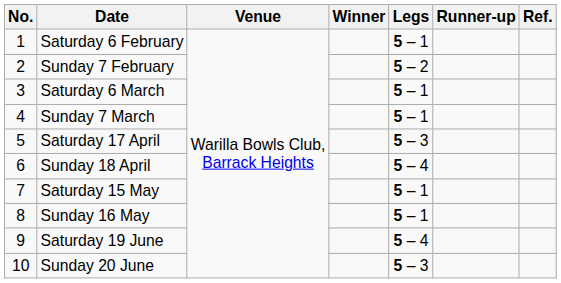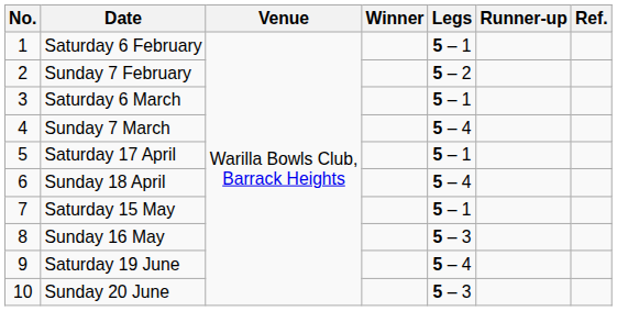 <table class="wikitable">
 <tr>
 <th>No.</th>
 <th>Date</th>
 <th>Venue</th>
 <th>Winner</th>
 <th>Legs</th>
 <th>Runner-up</th>
 <th>Ref.</th>
 </tr>
 <tr>
 <td align=center>1</td>
 <td align=left>Saturday 6 February</td>
 <td align="center" rowspan="10">Warilla Bowls Club,<br>  <a href='#'>Barrack Heights</a></td>
 <td align="right"></td>
 <td align="center"><strong>5</strong> – 1</td>
 <td></td>
 <td align="center"></td>
 </tr>
 <tr>
 <td align=center>2</td>
 <td align=left>Sunday 7 February</td>
 <td align="right"></td>
 <td align="center"><strong>5</strong> – 2</td>
 <td></td>
 <td align="center"></td>
 </tr>
 <tr>
 <td align=center>3</td>
 <td align=left>Saturday 6 March</td>
 <td align="right"></td>
 <td align="center"><strong>5</strong> – 1</td>
 <td></td>
 <td align="center"></td>
 </tr>
 <tr>
 <td align=center>4</td>
 <td align=left>Sunday 7 March</td>
 <td align="right"></td>
-<td align="center"><strong>5</strong> – 1</td>
+<td align="center"><strong>5</strong> – 4</td>
 <td></td>
 <td align="center"></td>
 </tr>
 <tr>
 <td align=center>5</td>
 <td align=left>Saturday 17 April</td>
 <td align="right"></td>
-<td align="center"><strong>5</strong> – 3</td>
+<td align="center"><strong>5</strong> – 1</td>
 <td></td>
 <td align="center"></td>
 </tr>
 <tr>
 <td align=center>6</td>
 <td align=left>Sunday 18 April</td>
 <td align="right"></td>
 <td align="center"><strong>5</strong> – 4</td>
 <td></td>
 <td align="center"></td>
 </tr>
 <tr>
 <td align=center>7</td>
 <td align=left>Saturday 15 May</td>
 <td align="right"></td>
 <td align="center"><strong>5</strong> – 1</td>
 <td></td>
 <td align="center"></td>
 </tr>
 <tr>
 <td align=center>8</td>
 <td align=left>Sunday 16 May</td>
 <td align="right"></td>
-<td align="center"><strong>5</strong> – 1</td>
+<td align="center"><strong>5</strong> – 3</td>
 <td></td>
 <td align="center"></td>
 </tr>
 <tr>
 <td align=center>9</td>
 <td align=left>Saturday 19 June</td>
 <td align="right"></td>
 <td align="center"><strong>5</strong> – 4</td>
 <td></td>
 <td align="center"></td>
 </tr>
 <tr>
 <td align=center>10</td>
 <td align=left>Sunday 20 June</td>
 <td align="right"></td>
 <td align="center"><strong>5</strong> – 3</td>
 <td></td>
 <td align="center"></td>
 </tr>
 </table>
